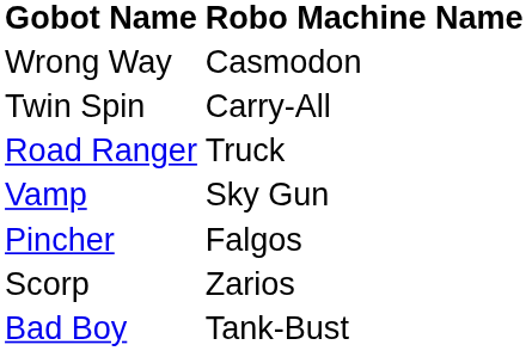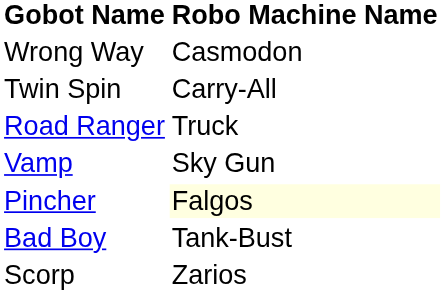 <table>
 <tr>
 <th>Gobot Name</th>
 <th>Robo Machine Name</th>
 </tr>
 <tr --->
 <td>Wrong Way</td>
 <td>Casmodon</td>
 </tr>
 <tr --->
 <td>Twin Spin</td>
 <td>Carry-All</td>
 </tr>
 <tr --->
 <td><a href='#'>Road Ranger</a></td>
 <td>Truck</td>
 </tr>
 <tr --->
 <td><a href='#'>Vamp</a></td>
 <td>Sky Gun</td>
 </tr>
 <tr --->
 <td><a href='#'>Pincher</a></td>
-<td>Falgos</td>
+<td style="background: lightyellow;">Falgos</td>
+</tr>
+<tr --->
+<td><a href='#'>Bad Boy</a></td>
+<td>Tank-Bust</td>
 </tr>
 <tr --->
 <td>Scorp</td>
 <td>Zarios</td>
 </tr>
-<tr --->
-<td><a href='#'>Bad Boy</a></td>
-<td>Tank-Bust</td>
-</tr>
 </table>
